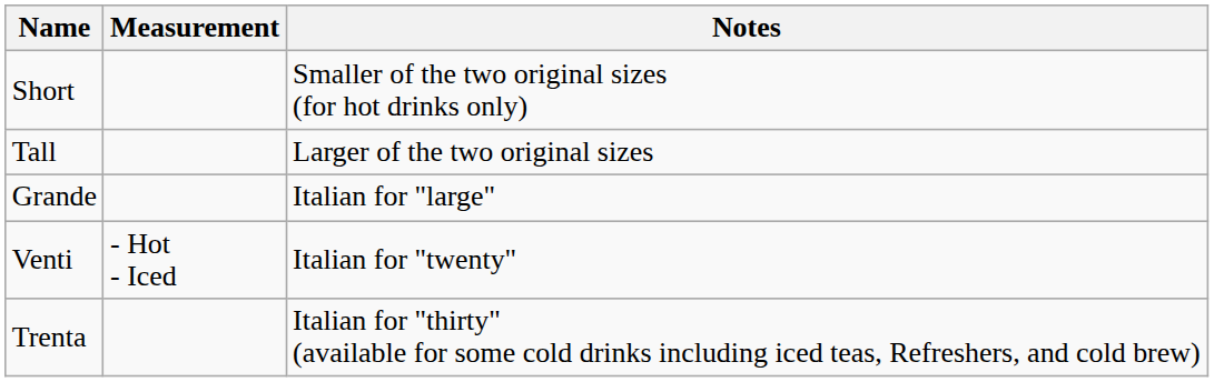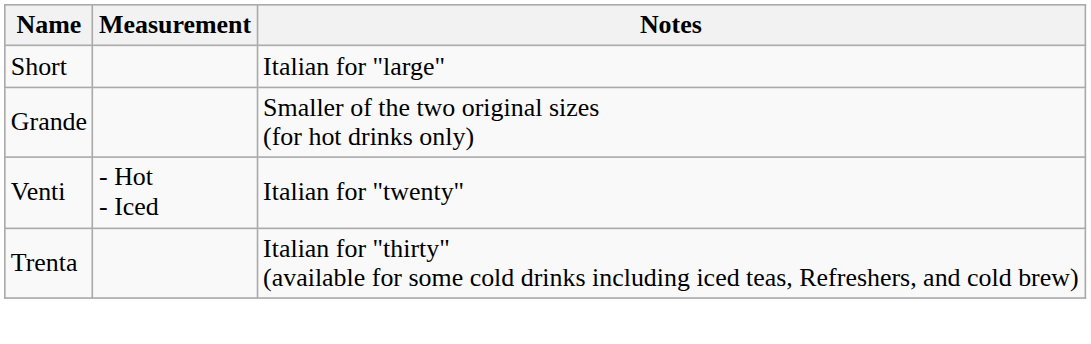 <table class="wikitable">
 <tr>
 <th>Name</th>
 <th>Measurement</th>
 <th>Notes</th>
 </tr>
 <tr>
 <td>Short</td>
 <td></td>
-<td>Smaller of the two original sizes<br>(for hot drinks only)</td>
-</tr>
-<tr>
-<td>Tall</td>
-<td></td>
-<td>Larger of the two original sizes</td>
+<td>Italian for "large"</td>
 </tr>
 <tr>
 <td>Grande</td>
 <td></td>
-<td>Italian for "large"</td>
+<td>Smaller of the two original sizes<br>(for hot drinks only)</td>
 </tr>
 <tr>
 <td>Venti</td>
 <td> - Hot<br> - Iced</td>
 <td>Italian for "twenty"</td>
 </tr>
 <tr>
 <td>Trenta</td>
 <td></td>
 <td>Italian for "thirty"<br>(available for some cold drinks including iced teas, Refreshers, and cold brew)</td>
 </tr>
 </table>
